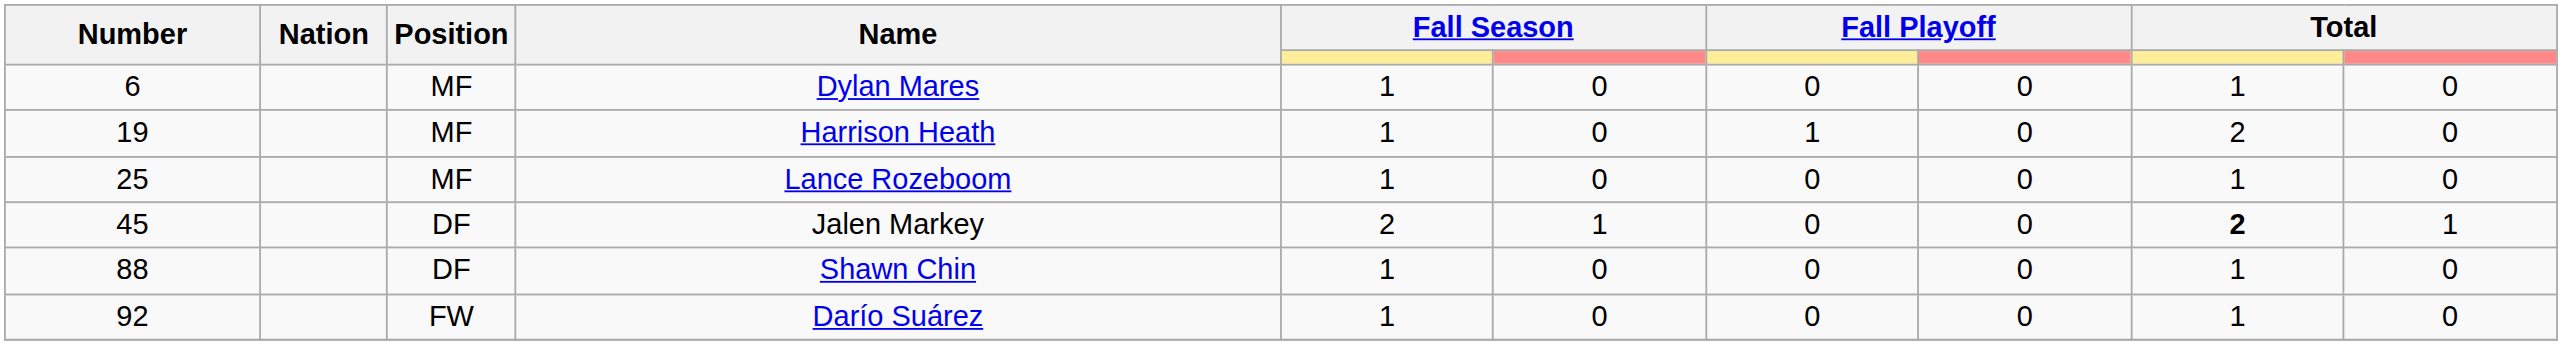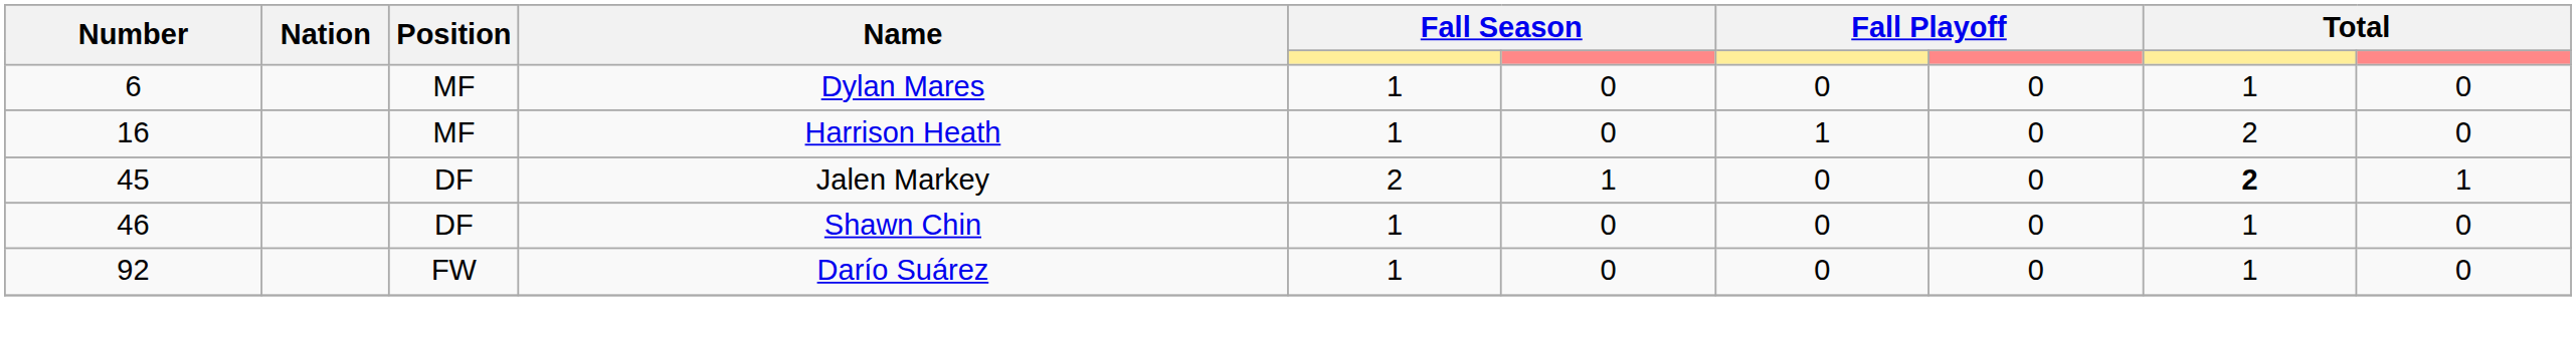 <table class="wikitable" style="text-align:center;">
 <tr>
 <th rowspan="2" style="width:10%; text-align:center;"><strong>Number</strong></th>
 <th rowspan="2" style="width:5%; text-align:center;"><strong>Nation</strong></th>
 <th rowspan="2" style="width:5%; text-align:center;"><strong>Position</strong></th>
 <th rowspan="2" style="width:30%; text-align:center;"><strong>Name</strong></th>
 <th colspan="2" style="text-align:center;"><strong><a href='#'>Fall Season</a></strong></th>
 <th colspan="2" style="text-align:center;"><strong><a href='#'>Fall Playoff</a></strong></th>
 <th colspan="2" style="text-align:center;"><strong>Total</strong></th>
 </tr>
 <tr>
 <th style="width:60px; background:#fe9;"></th>
 <th style="width:60px; background:#ff8888;"></th>
 <th style="width:60px; background:#fe9;"></th>
 <th style="width:60px; background:#ff8888;"></th>
 <th style="width:60px; background:#fe9;"></th>
 <th style="width:60px; background:#ff8888;"></th>
 </tr>
 <tr>
 <td>6</td>
 <td></td>
 <td>MF</td>
 <td><a href='#'>Dylan Mares</a></td>
 <td>1</td>
 <td>0</td>
 <td>0</td>
 <td>0</td>
 <td>1</td>
 <td>0</td>
 </tr>
 <tr>
-<td>19</td>
+<td>16</td>
 <td></td>
 <td>MF</td>
 <td><a href='#'>Harrison Heath</a></td>
 <td>1</td>
 <td>0</td>
 <td>1</td>
 <td>0</td>
 <td>2</td>
-<td>0</td>
-</tr>
-<tr>
-<td>25</td>
-<td></td>
-<td>MF</td>
-<td><a href='#'>Lance Rozeboom</a></td>
-<td>1</td>
-<td>0</td>
-<td>0</td>
-<td>0</td>
-<td>1</td>
 <td>0</td>
 </tr>
 <tr>
 <td>45</td>
 <td></td>
 <td>DF</td>
 <td>Jalen Markey</td>
 <td>2</td>
 <td>1</td>
 <td>0</td>
 <td>0</td>
 <td><strong>2</strong></td>
 <td>1</td>
 </tr>
 <tr>
-<td>88</td>
+<td>46</td>
 <td></td>
 <td>DF</td>
 <td><a href='#'>Shawn Chin</a></td>
 <td>1</td>
 <td>0</td>
 <td>0</td>
 <td>0</td>
 <td>1</td>
 <td>0</td>
 </tr>
 <tr>
 <td>92</td>
 <td></td>
 <td>FW</td>
 <td><a href='#'>Darío Suárez</a></td>
 <td>1</td>
 <td>0</td>
 <td>0</td>
 <td>0</td>
 <td>1</td>
 <td>0</td>
 </tr>
 <tr>
 </tr>
 </table>
